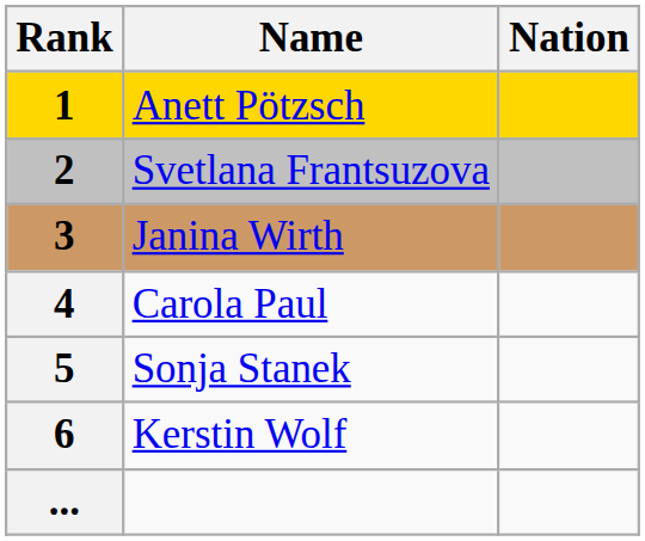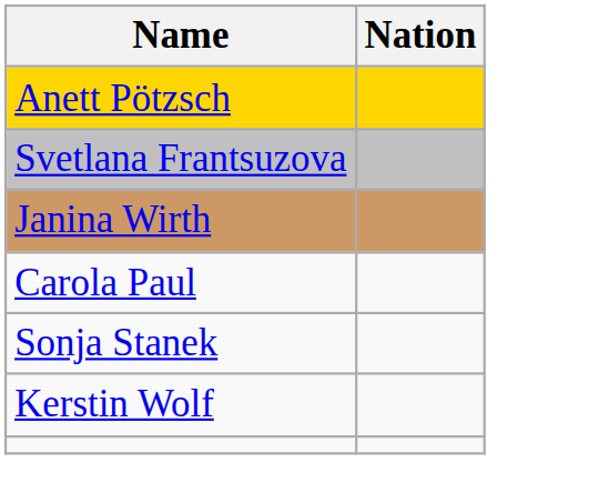 <table class="wikitable">
 <tr>
-<th>Rank</th>
 <th>Name</th>
 <th>Nation</th>
 </tr>
 <tr bgcolor="gold">
-<td align="center"><strong>1</strong></td>
 <td><a href='#'>Anett Pötzsch</a></td>
 <td></td>
 </tr>
 <tr bgcolor="silver">
-<td align="center"><strong>2</strong></td>
 <td><a href='#'>Svetlana Frantsuzova</a></td>
 <td></td>
 </tr>
 <tr bgcolor="cc9966">
-<td align="center"><strong>3</strong></td>
 <td><a href='#'>Janina Wirth</a></td>
 <td></td>
 </tr>
 <tr>
-<th>4</th>
 <td><a href='#'>Carola Paul</a></td>
 <td></td>
 </tr>
 <tr>
-<th>5</th>
 <td><a href='#'>Sonja Stanek</a></td>
 <td></td>
 </tr>
 <tr>
-<th>6</th>
 <td><a href='#'>Kerstin Wolf</a></td>
 <td></td>
 </tr>
 <tr>
-<th>...</th>
 <td></td>
 <td></td>
 </tr>
 </table>
